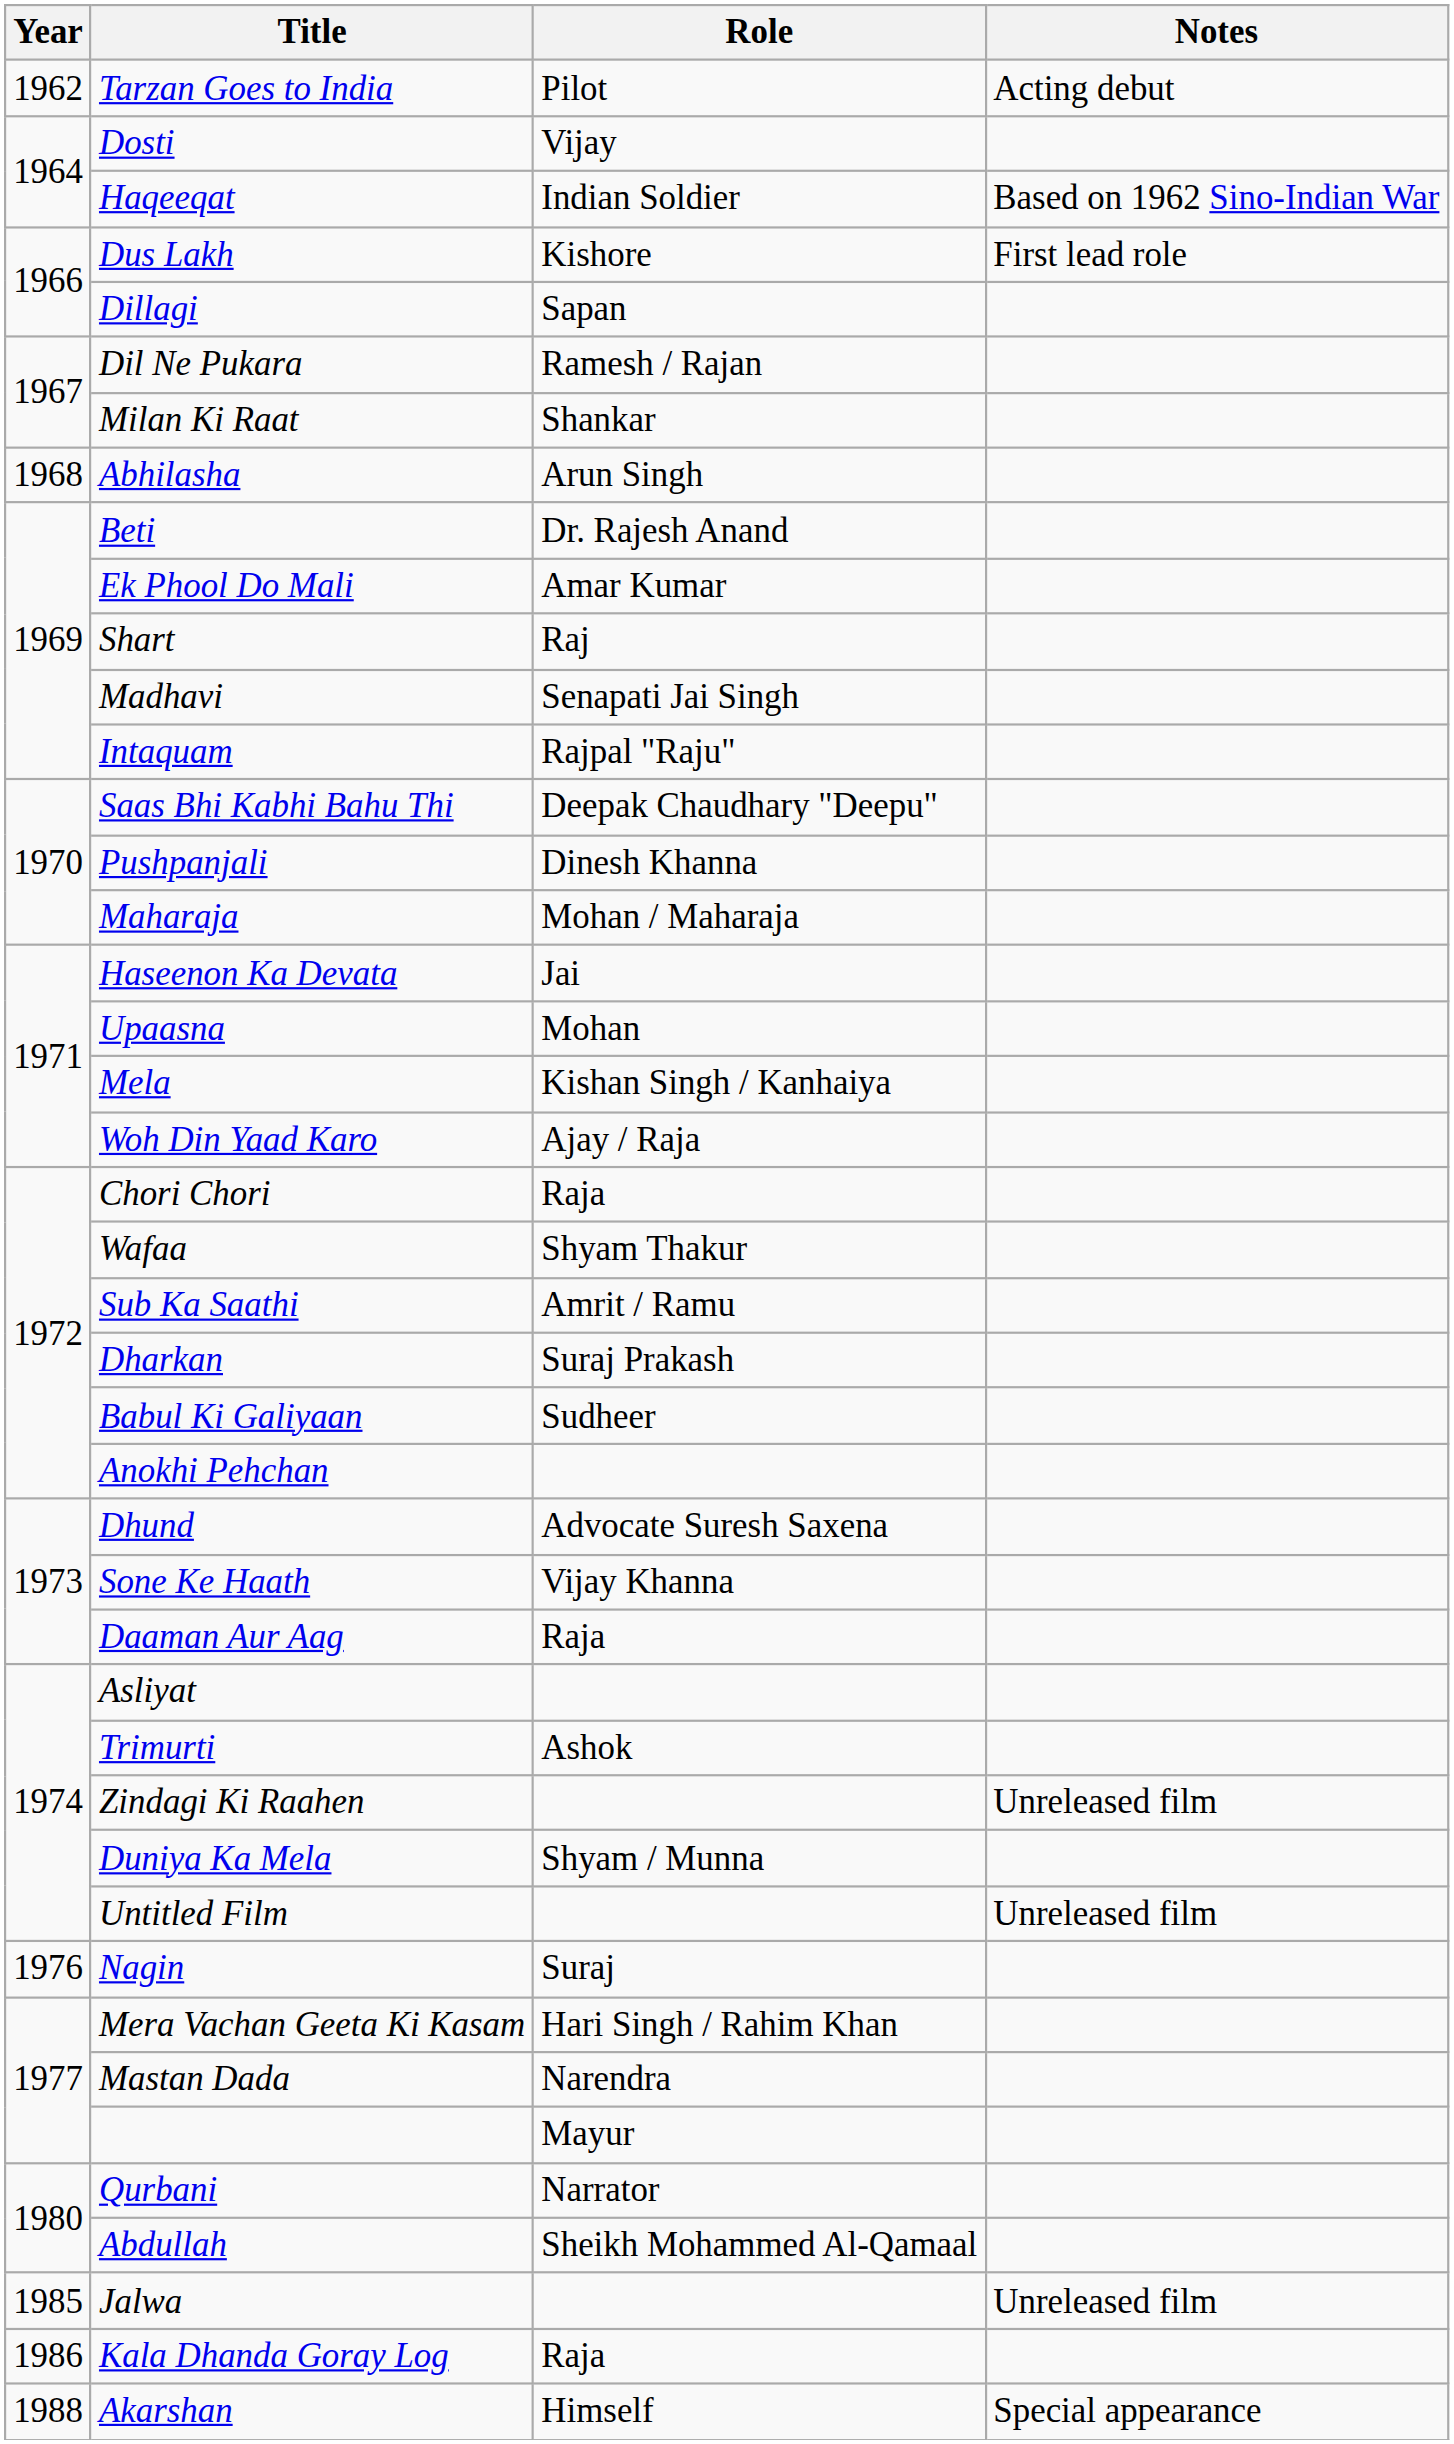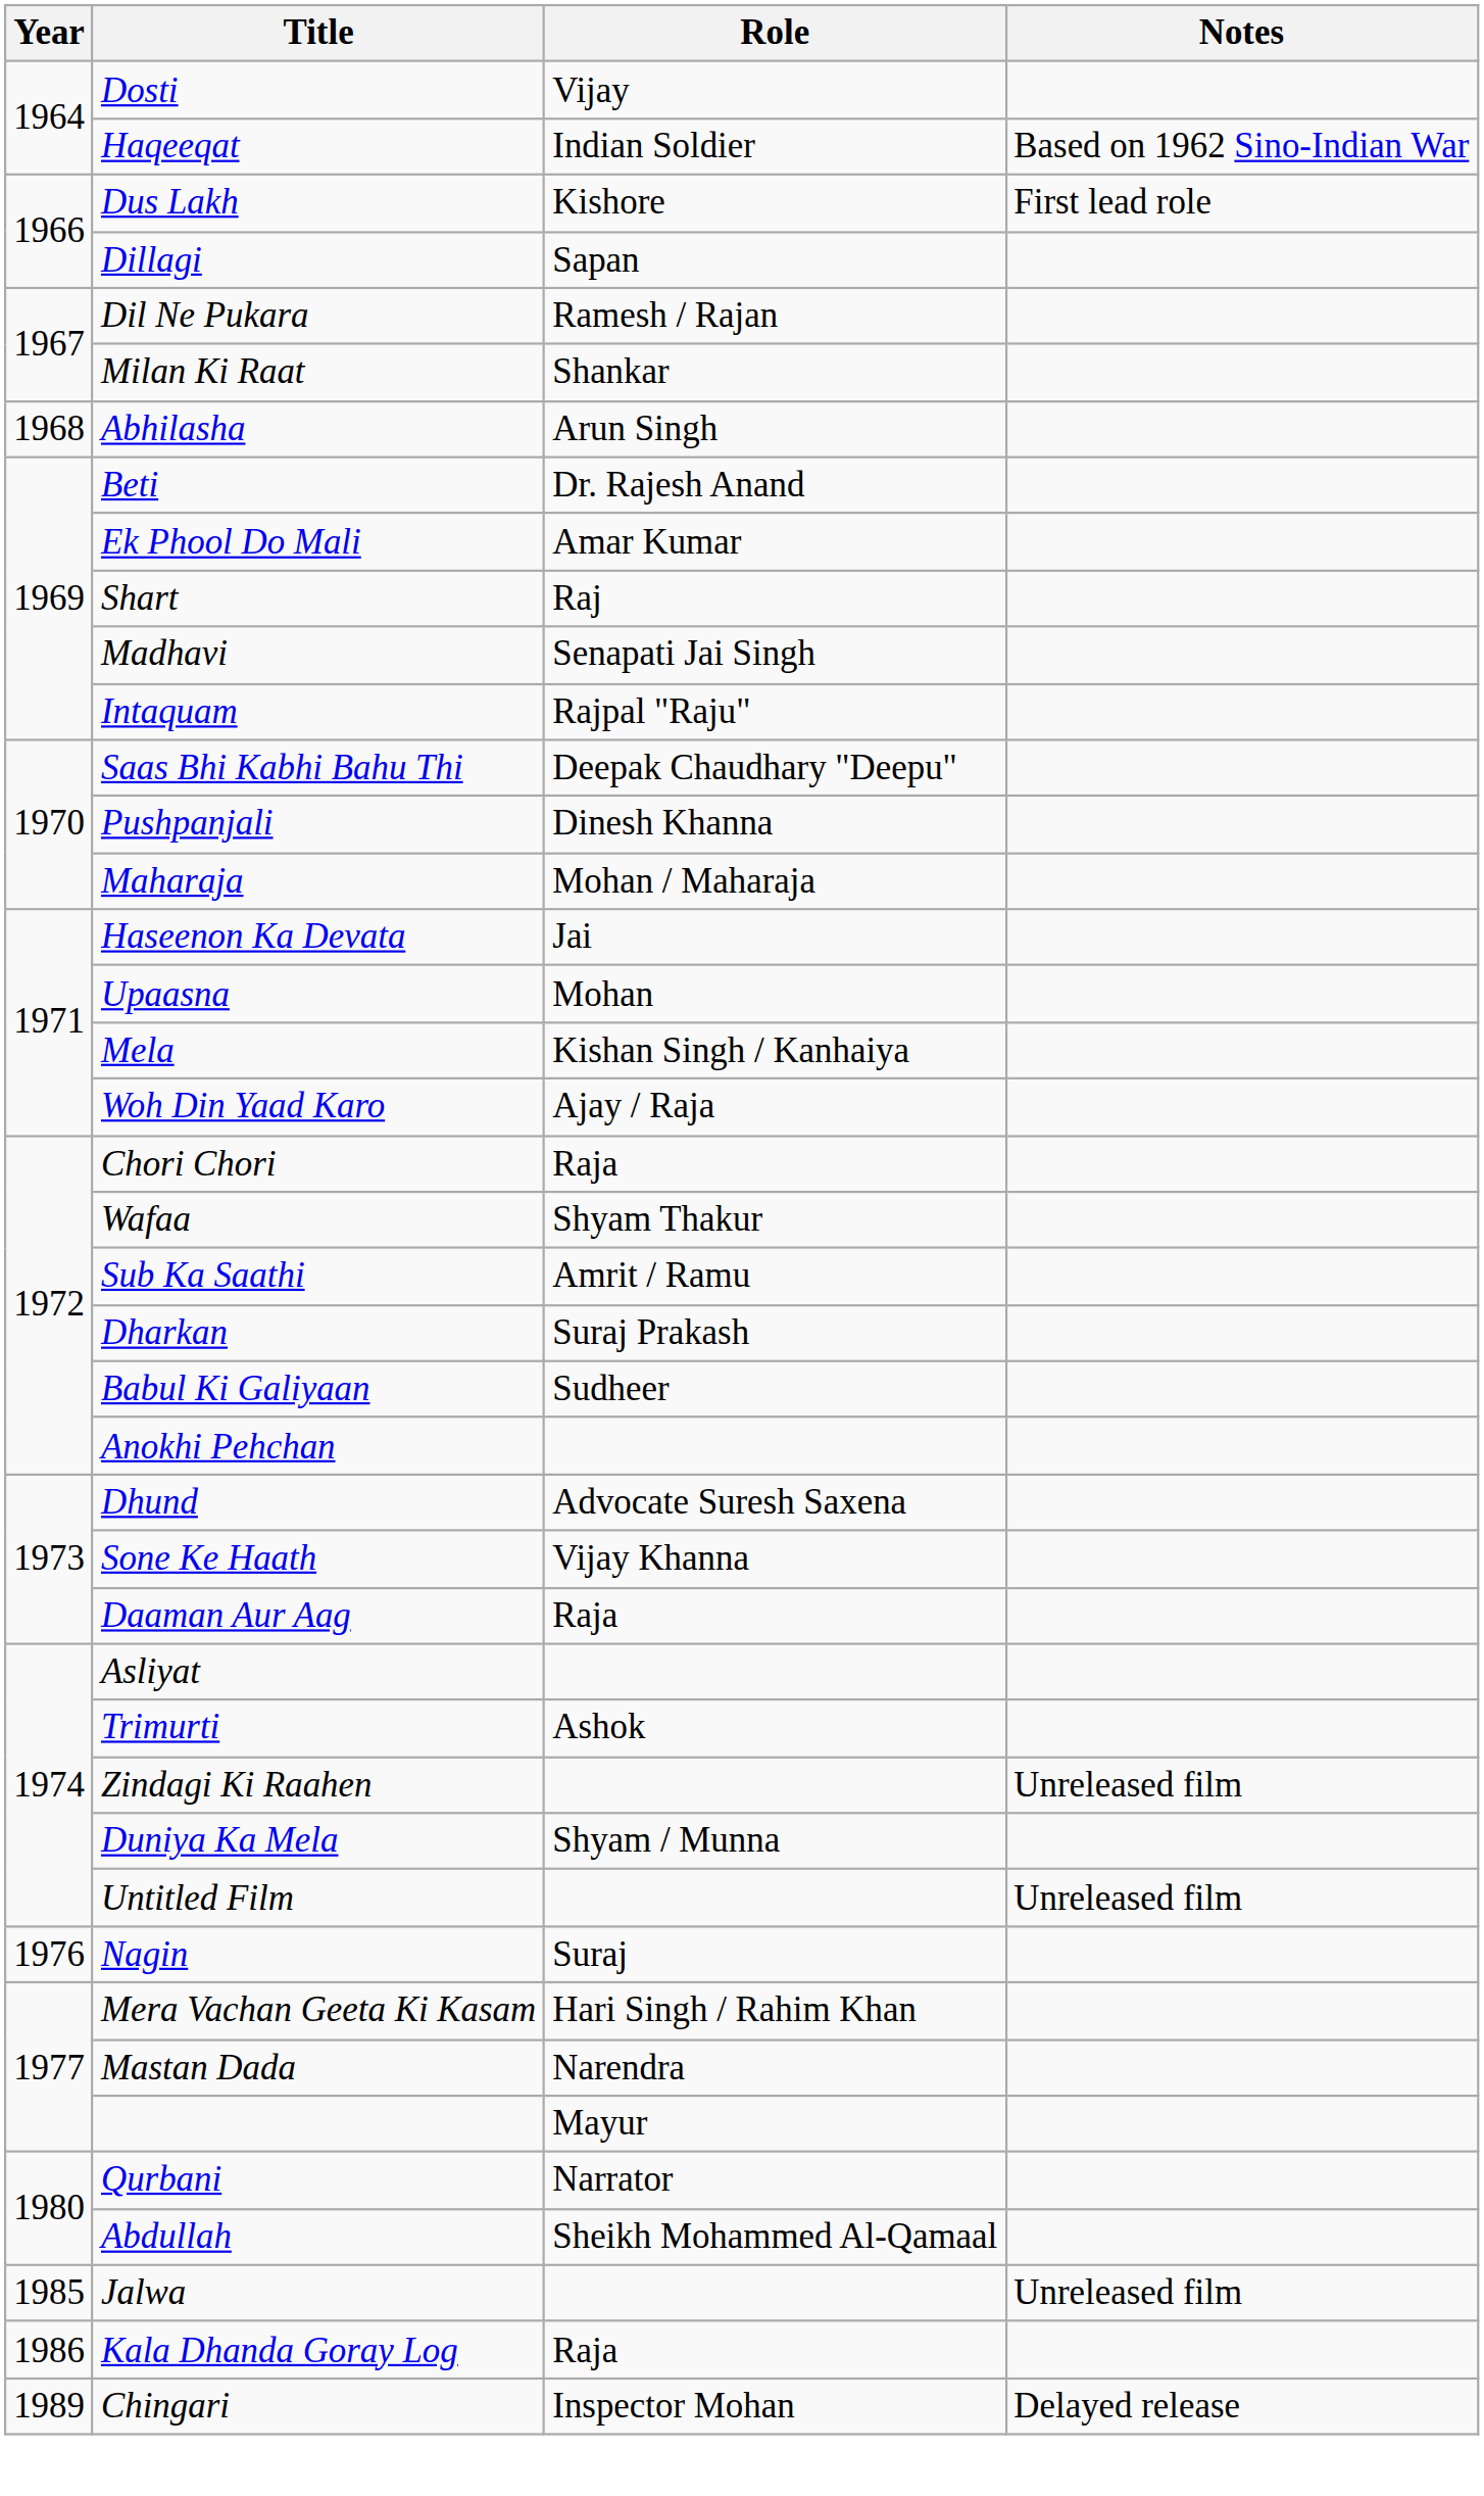 <table class="wikitable sortable">
 <tr style="text-align:center;">
 <th scope="col">Year</th>
 <th scope="col">Title</th>
 <th scope="col">Role</th>
 <th class="unsortable" scope="col">Notes</th>
-</tr>
-<tr>
-<td>1962</td>
-<td><em><a href='#'>Tarzan Goes to India</a></em></td>
-<td>Pilot</td>
-<td>Acting debut</td>
 </tr>
 <tr>
 <td rowspan=2>1964</td>
 <td><em><a href='#'>Dosti</a></em></td>
 <td>Vijay</td>
 <td></td>
 </tr>
 <tr>
 <td><em><a href='#'>Haqeeqat</a></em></td>
 <td>Indian Soldier</td>
 <td>Based on 1962 <a href='#'>Sino-Indian War</a></td>
 </tr>
 <tr>
 <td rowspan=2>1966</td>
 <td><em><a href='#'>Dus Lakh</a></em></td>
 <td>Kishore</td>
 <td>First lead role</td>
 </tr>
 <tr>
 <td><em><a href='#'>Dillagi</a></em></td>
 <td>Sapan</td>
 <td></td>
 </tr>
 <tr>
 <td rowspan=2>1967</td>
 <td><em>Dil Ne Pukara</em></td>
 <td>Ramesh / Rajan</td>
 <td></td>
 </tr>
 <tr>
 <td><em>Milan Ki Raat</em></td>
 <td>Shankar</td>
 <td></td>
 </tr>
 <tr>
 <td>1968</td>
 <td><em><a href='#'>Abhilasha</a></em></td>
 <td>Arun Singh</td>
 <td></td>
 </tr>
 <tr>
 <td rowspan=5>1969</td>
 <td><em><a href='#'>Beti</a></em></td>
 <td>Dr. Rajesh Anand</td>
 <td></td>
 </tr>
 <tr>
 <td><em><a href='#'>Ek Phool Do Mali</a></em></td>
 <td>Amar Kumar</td>
 <td></td>
 </tr>
 <tr>
 <td><em>Shart</em></td>
 <td>Raj</td>
 <td></td>
 </tr>
 <tr>
 <td><em>Madhavi</em></td>
 <td>Senapati Jai Singh</td>
 <td></td>
 </tr>
 <tr>
 <td><em><a href='#'>Intaquam</a></em></td>
 <td>Rajpal "Raju"</td>
 <td></td>
 </tr>
 <tr>
 <td rowspan=3>1970</td>
 <td><em><a href='#'>Saas Bhi Kabhi Bahu Thi</a></em></td>
 <td>Deepak Chaudhary "Deepu"</td>
 <td></td>
 </tr>
 <tr>
 <td><em><a href='#'>Pushpanjali</a></em></td>
 <td>Dinesh Khanna</td>
 <td></td>
 </tr>
 <tr>
 <td><em><a href='#'>Maharaja</a></em></td>
 <td>Mohan / Maharaja</td>
 <td></td>
 </tr>
 <tr>
 <td rowspan=4>1971</td>
 <td><em><a href='#'>Haseenon Ka Devata</a></em></td>
 <td>Jai</td>
 <td></td>
 </tr>
 <tr>
 <td><em><a href='#'>Upaasna</a></em></td>
 <td>Mohan</td>
 <td></td>
 </tr>
 <tr>
 <td><em><a href='#'>Mela</a></em></td>
 <td>Kishan Singh / Kanhaiya</td>
 <td></td>
 </tr>
 <tr>
 <td><em><a href='#'>Woh Din Yaad Karo</a></em></td>
 <td>Ajay / Raja</td>
 <td></td>
 </tr>
 <tr>
 <td rowspan=6>1972</td>
 <td><em>Chori Chori</em></td>
 <td>Raja</td>
 <td></td>
 </tr>
 <tr>
 <td><em>Wafaa</em></td>
 <td>Shyam Thakur</td>
 <td></td>
 </tr>
 <tr>
 <td><em><a href='#'>Sub Ka Saathi</a></em></td>
 <td>Amrit / Ramu</td>
 <td></td>
 </tr>
 <tr>
 <td><em><a href='#'>Dharkan</a></em></td>
 <td>Suraj Prakash</td>
 <td></td>
 </tr>
 <tr>
 <td><em><a href='#'>Babul Ki Galiyaan</a></em></td>
 <td>Sudheer</td>
 <td></td>
 </tr>
 <tr>
 <td><em><a href='#'>Anokhi Pehchan</a></em></td>
 <td></td>
 <td></td>
 </tr>
 <tr>
 <td rowspan=3>1973</td>
 <td><em><a href='#'>Dhund</a></em></td>
 <td>Advocate Suresh Saxena</td>
 <td></td>
 </tr>
 <tr>
 <td><em><a href='#'>Sone Ke Haath</a></em></td>
 <td>Vijay Khanna</td>
 <td></td>
 </tr>
 <tr>
 <td><em><a href='#'>Daaman Aur Aag</a></em></td>
 <td>Raja</td>
 <td></td>
 </tr>
 <tr>
 <td rowspan=5>1974</td>
 <td><em>Asliyat</em></td>
 <td></td>
 <td></td>
 </tr>
 <tr>
 <td><em><a href='#'>Trimurti</a></em></td>
 <td>Ashok</td>
 <td></td>
 </tr>
 <tr>
 <td><em>Zindagi Ki Raahen</em></td>
 <td></td>
 <td>Unreleased film</td>
 </tr>
 <tr>
 <td><em><a href='#'>Duniya Ka Mela</a></em></td>
 <td>Shyam / Munna</td>
 <td></td>
 </tr>
 <tr>
 <td><em>Untitled Film</em></td>
 <td></td>
 <td>Unreleased film</td>
 </tr>
 <tr>
 <td>1976</td>
 <td><em><a href='#'>Nagin</a></em></td>
 <td>Suraj</td>
 <td></td>
 </tr>
 <tr>
 <td rowspan=3>1977</td>
 <td><em>Mera Vachan Geeta Ki Kasam</em></td>
 <td>Hari Singh / Rahim Khan</td>
 <td></td>
 </tr>
 <tr>
 <td><em>Mastan Dada</em></td>
 <td>Narendra</td>
 <td></td>
 </tr>
 <tr>
 <td></td>
 <td>Mayur</td>
 <td></td>
 </tr>
 <tr>
 <td rowspan=2>1980</td>
 <td><em><a href='#'>Qurbani</a></em></td>
 <td>Narrator</td>
 <td></td>
 </tr>
 <tr>
 <td><em><a href='#'>Abdullah</a></em></td>
 <td>Sheikh Mohammed Al-Qamaal</td>
 <td></td>
 </tr>
 <tr>
 <td>1985</td>
 <td><em>Jalwa</em></td>
 <td></td>
 <td>Unreleased film</td>
 </tr>
 <tr>
 <td>1986</td>
 <td><em><a href='#'>Kala Dhanda Goray Log</a></em></td>
 <td>Raja</td>
 <td></td>
 </tr>
 <tr>
-<td>1988</td>
-<td><em><a href='#'>Akarshan</a></em></td>
-<td>Himself</td>
-<td>Special appearance</td>
+<td>1989</td>
+<td><em>Chingari</em></td>
+<td>Inspector Mohan</td>
+<td>Delayed release</td>
 </tr>
 </table>
